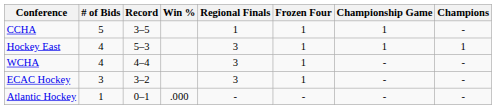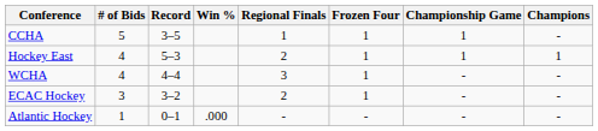 <table class="wikitable sortable">
 <tr>
 <th>Conference</th>
 <th># of Bids</th>
 <th>Record</th>
 <th>Win %</th>
 <th>Regional Finals</th>
 <th>Frozen Four</th>
 <th>Championship Game</th>
 <th>Champions</th>
 </tr>
 <tr align="center">
 <td align="left"><a href='#'>CCHA</a></td>
 <td>5</td>
 <td>3–5</td>
 <td></td>
 <td>1</td>
 <td>1</td>
 <td>1</td>
 <td>-</td>
 </tr>
 <tr align="center">
 <td align="left"><a href='#'>Hockey East</a></td>
 <td>4</td>
 <td>5–3</td>
 <td></td>
-<td>3</td>
+<td>2</td>
 <td>1</td>
 <td>1</td>
 <td>1</td>
 </tr>
 <tr align="center">
 <td align="left"><a href='#'>WCHA</a></td>
 <td>4</td>
 <td>4–4</td>
 <td></td>
 <td>3</td>
 <td>1</td>
 <td>-</td>
 <td>-</td>
 </tr>
 <tr align="center">
 <td align="left"><a href='#'>ECAC Hockey</a></td>
 <td>3</td>
 <td>3–2</td>
 <td></td>
-<td>3</td>
+<td>2</td>
 <td>1</td>
 <td>-</td>
 <td>-</td>
 </tr>
 <tr align="center">
 <td align="left"><a href='#'>Atlantic Hockey</a></td>
 <td>1</td>
 <td>0–1</td>
 <td>.000</td>
 <td>-</td>
 <td>-</td>
 <td>-</td>
 <td>-</td>
 </tr>
 </table>
